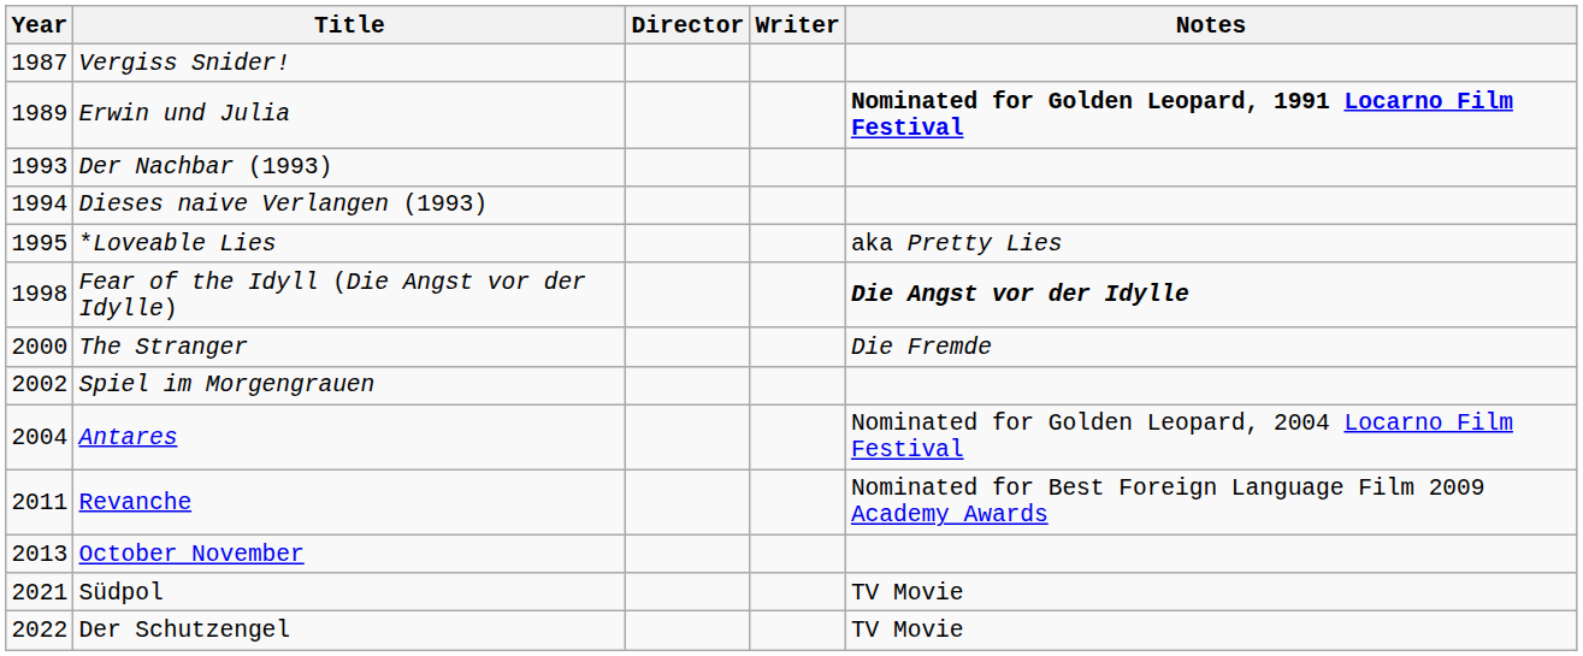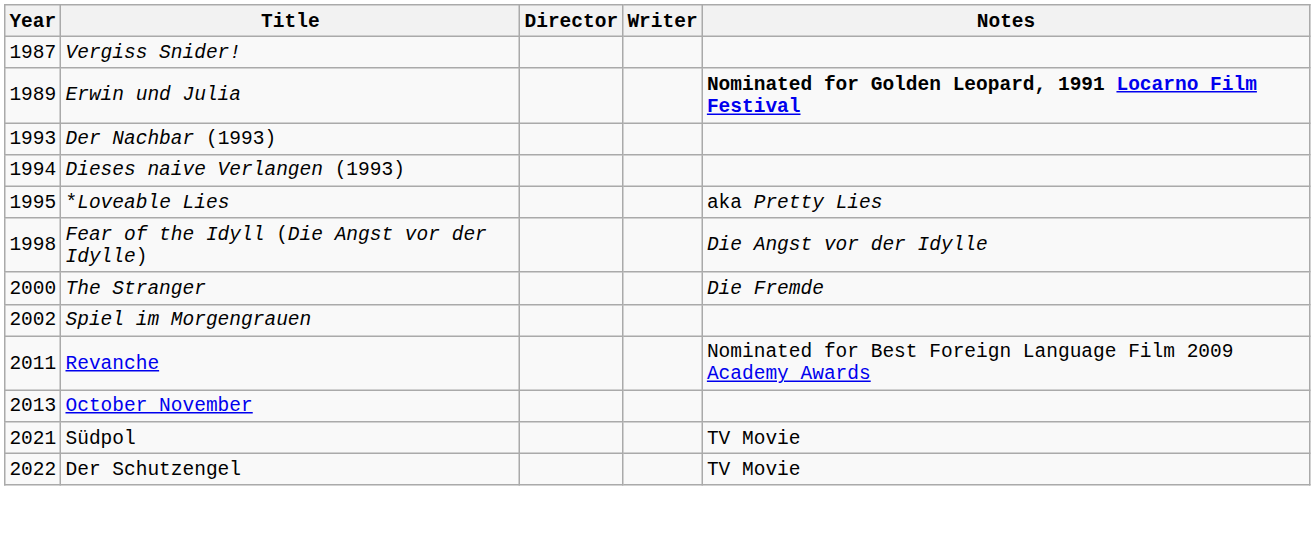 <table class="wikitable">
 <tr>
 <th>Year</th>
 <th>Title</th>
 <th>Director</th>
 <th>Writer</th>
 <th>Notes</th>
 </tr>
 <tr>
 <td>1987</td>
 <td><em>Vergiss Snider!</em></td>
 <td></td>
 <td></td>
 <td></td>
 </tr>
 <tr>
 <td>1989</td>
 <td><em>Erwin und Julia</em></td>
 <td></td>
 <td></td>
 <td><strong>Nominated for Golden Leopard, 1991 <a href='#'>Locarno Film Festival</a></strong></td>
 </tr>
 <tr>
 <td>1993</td>
 <td><em>Der Nachbar</em> (1993)</td>
 <td></td>
 <td></td>
 <td></td>
 </tr>
 <tr>
 <td>1994</td>
 <td><em>Dieses naive Verlangen</em> (1993)</td>
 <td></td>
 <td></td>
 <td></td>
 </tr>
 <tr>
 <td>1995</td>
 <td>*<em>Loveable Lies</em></td>
 <td></td>
 <td></td>
 <td>aka <em>Pretty Lies</em></td>
 </tr>
 <tr>
 <td>1998</td>
 <td><em>Fear of the Idyll</em> (<em>Die Angst vor der Idylle</em>)</td>
 <td></td>
 <td></td>
-<td><strong><em>Die Angst vor der Idylle</em></strong></td>
+<td><em>Die Angst vor der Idylle</em></td>
 </tr>
 <tr>
 <td>2000</td>
 <td><em>The Stranger</em></td>
 <td></td>
 <td></td>
 <td><em>Die Fremde</em></td>
 </tr>
 <tr>
 <td>2002</td>
 <td><em>Spiel im Morgengrauen </em></td>
 <td></td>
 <td></td>
 <td></td>
-</tr>
-<tr>
-<td>2004</td>
-<td><em><a href='#'>Antares</a></em></td>
-<td></td>
-<td></td>
-<td>Nominated for Golden Leopard, 2004 <a href='#'>Locarno Film Festival</a></td>
 </tr>
 <tr>
 <td>2011</td>
 <td><a href='#'>Revanche</a><em></td>
 <td></td>
 <td></td>
 <td>Nominated for Best Foreign Language Film 2009 <a href='#'>Academy Awards</a></td>
 </tr>
 <tr>
 <td>2013</td>
 <td></em><a href='#'>October November</a><em></td>
 <td></td>
 <td></td>
 <td></td>
 </tr>
 <tr>
 <td>2021</td>
 <td></em>Südpol<em></td>
 <td></td>
 <td></td>
 <td>TV Movie</td>
 </tr>
 <tr>
 <td>2022</td>
 <td></em>Der Schutzengel<em></td>
 <td></td>
 <td></td>
 <td>TV Movie</td>
 </tr>
 </table>
